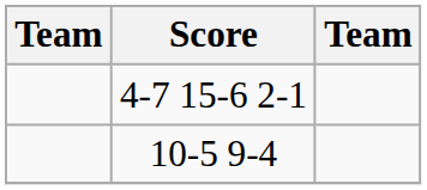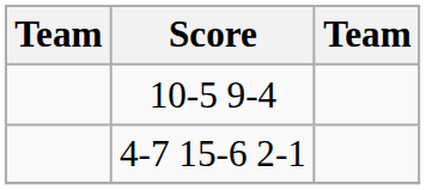 <table class=wikitable style="border:1px solid #AAAAAA;">
 <tr>
 <th>Team</th>
 <th>Score</th>
 <th>Team</th>
 </tr>
 <tr>
 <td><strong></strong></td>
-<td align="center">4-7 15-6 2-1</td>
+<td align="center">10-5 9-4</td>
 <td></td>
 </tr>
 <tr>
 <td><strong></strong></td>
-<td align="center">10-5 9-4</td>
+<td align="center">4-7 15-6 2-1</td>
 <td></td>
 </tr>
 <tr>
 </tr>
 </table>
